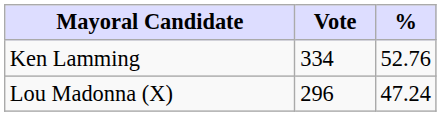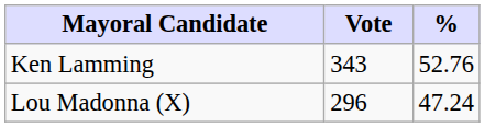 <table class="wikitable">
 <tr>
 <th style="background:#ddf; width:200px;">Mayoral Candidate</th>
 <th style="background:#ddf; width:50px;">Vote</th>
 <th style="background:#ddf; width:30px;">%</th>
 </tr>
 <tr>
 <td>Ken Lamming</td>
-<td>334</td>
+<td>343</td>
 <td>52.76</td>
 </tr>
 <tr>
 <td>Lou Madonna (X)</td>
 <td>296</td>
 <td>47.24</td>
 </tr>
 </table>
